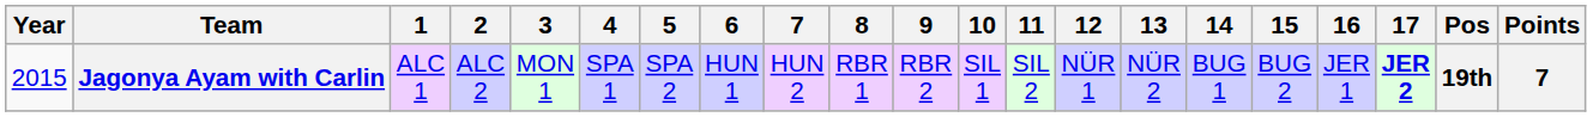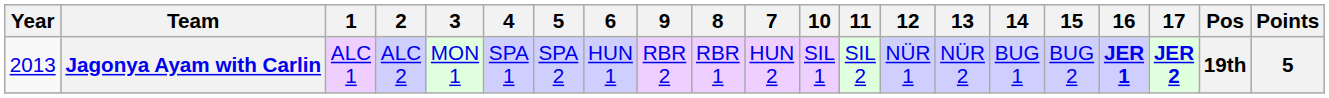 <table class="wikitable" style="text-align:center; font-size:85%">
 <tr>
 <th>Year</th>
 <th>Team</th>
 <th>1</th>
 <th>2</th>
 <th>3</th>
 <th>4</th>
 <th>5</th>
 <th>6</th>
+<th>9</th>
+<th>8</th>
 <th>7</th>
-<th>8</th>
-<th>9</th>
 <th>10</th>
 <th>11</th>
 <th>12</th>
 <th>13</th>
 <th>14</th>
 <th>15</th>
 <th>16</th>
 <th>17</th>
 <th>Pos</th>
 <th>Points</th>
 </tr>
 <tr>
-<td><a href='#'>2015</a></td>
+<td><a href='#'>2013</a></td>
 <th nowrap><a href='#'>Jagonya Ayam with Carlin</a></th>
 <td style="background:#EFCFFF;"><a href='#'>ALC<br>1</a><br></td>
 <td style="background:#CFCFFF;"><a href='#'>ALC<br>2</a><br></td>
 <td style="background:#DFFFDF;"><a href='#'>MON<br>1</a><br></td>
 <td style="background:#CFCFFF;"><a href='#'>SPA<br>1</a><br></td>
 <td style="background:#CFCFFF;"><a href='#'>SPA<br>2</a><br></td>
 <td style="background:#CFCFFF;"><a href='#'>HUN<br>1</a><br></td>
+<td style="background:#EFCFFF;"><a href='#'>RBR<br>2</a><br></td>
+<td style="background:#EFCFFF;"><a href='#'>RBR<br>1</a><br></td>
 <td style="background:#EFCFFF;"><a href='#'>HUN<br>2</a><br></td>
-<td style="background:#EFCFFF;"><a href='#'>RBR<br>1</a><br></td>
-<td style="background:#EFCFFF;"><a href='#'>RBR<br>2</a><br></td>
 <td style="background:#EFCFFF;"><a href='#'>SIL<br>1</a><br></td>
 <td style="background:#DFFFDF;"><a href='#'>SIL<br>2</a><br></td>
 <td style="background:#CFCFFF;"><a href='#'>NÜR<br>1</a><br></td>
 <td style="background:#CFCFFF;"><a href='#'>NÜR<br>2</a><br></td>
 <td style="background:#CFCFFF;"><a href='#'>BUG<br>1</a><br></td>
 <td style="background:#CFCFFF;"><a href='#'>BUG<br>2</a><br></td>
-<td style="background:#CFCFFF;"><a href='#'>JER<br>1</a><br></td>
+<td style="background:#CFCFFF;"><strong><a href='#'>JER<br>1</a><br></strong></td>
 <td style="background:#DFFFDF;"><strong><a href='#'>JER<br>2</a><br></strong></td>
 <th>19th</th>
-<th>7</th>
+<th>5</th>
 </tr>
 </table>
